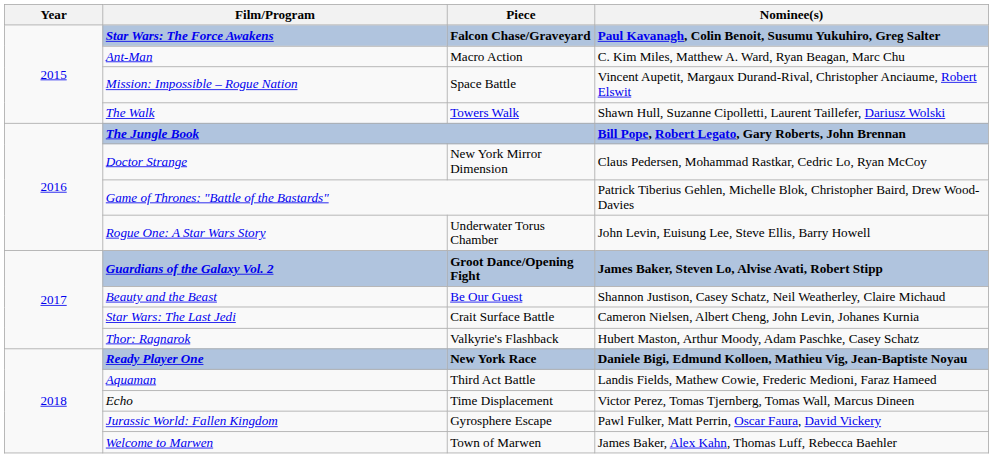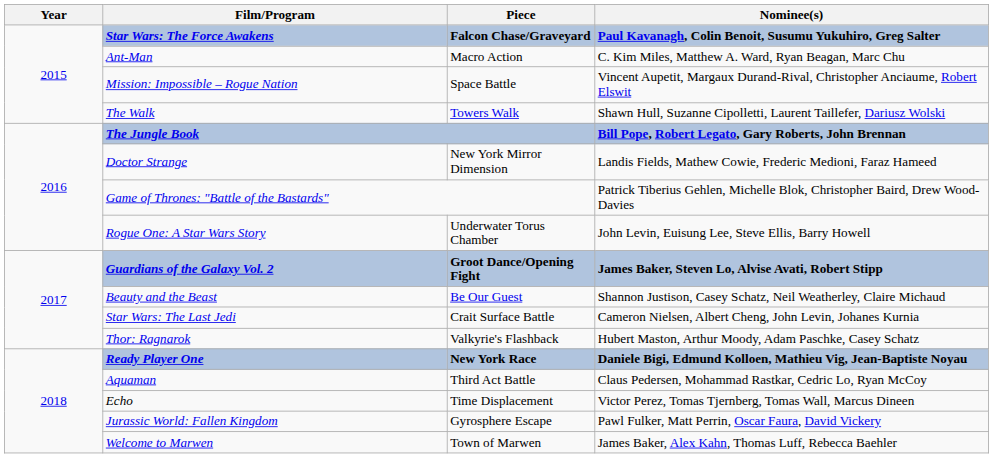 <table class="wikitable" width="95%" cellpadding="5">
 <tr>
 <th width="10%">Year</th>
 <th width="35%">Film/Program</th>
 <th width="15%">Piece</th>
 <th width="45%">Nominee(s)</th>
 </tr>
 <tr>
 <td rowspan="4" style="text-align:center;"><a href='#'>2015</a><br></td>
 <td style="background:#B0C4DE;"><strong><em><a href='#'>Star Wars: The Force Awakens</a></em></strong></td>
 <td style="background:#B0C4DE;"><strong>Falcon Chase/Graveyard</strong></td>
 <td style="background:#B0C4DE;"><strong><a href='#'>Paul Kavanagh</a>, Colin Benoit, Susumu Yukuhiro, Greg Salter</strong></td>
 </tr>
 <tr>
 <td><em><a href='#'>Ant-Man</a></em></td>
 <td>Macro Action</td>
 <td>C. Kim Miles, Matthew A. Ward, Ryan Beagan, Marc Chu</td>
 </tr>
 <tr>
 <td><em><a href='#'>Mission: Impossible – Rogue Nation</a></em></td>
 <td>Space Battle</td>
 <td>Vincent Aupetit, Margaux Durand-Rival, Christopher Anciaume, <a href='#'>Robert Elswit</a></td>
 </tr>
 <tr>
 <td><em><a href='#'>The Walk</a></em></td>
 <td><a href='#'>Towers Walk</a></td>
 <td>Shawn Hull, Suzanne Cipolletti, Laurent Taillefer, <a href='#'>Dariusz Wolski</a></td>
 </tr>
 <tr>
 <td rowspan="4" style="text-align:center;"><a href='#'>2016</a><br></td>
 <td style="background:#B0C4DE;" colspan="2"><strong><em><a href='#'>The Jungle Book</a></em></strong></td>
 <td style="background:#B0C4DE;"><strong><a href='#'>Bill Pope</a>, <a href='#'>Robert Legato</a>, Gary Roberts, John Brennan</strong></td>
 </tr>
 <tr>
 <td><em><a href='#'>Doctor Strange</a></em></td>
 <td>New York Mirror Dimension</td>
-<td>Claus Pedersen, Mohammad Rastkar, Cedric Lo, Ryan McCoy</td>
+<td>Landis Fields, Mathew Cowie, Frederic Medioni, Faraz Hameed</td>
 </tr>
 <tr>
 <td colspan="2"><em><a href='#'>Game of Thrones: "Battle of the Bastards"</a></em></td>
 <td>Patrick Tiberius Gehlen, Michelle Blok, Christopher Baird, Drew Wood-Davies</td>
 </tr>
 <tr>
 <td><em><a href='#'>Rogue One: A Star Wars Story</a></em></td>
 <td>Underwater Torus Chamber</td>
 <td>John Levin, Euisung Lee, Steve Ellis, Barry Howell</td>
 </tr>
 <tr>
 <td rowspan="4" style="text-align:center;"><a href='#'>2017</a><br></td>
 <td style="background:#B0C4DE;"><strong><em><a href='#'>Guardians of the Galaxy Vol. 2</a></em></strong></td>
 <td style="background:#B0C4DE;"><strong>Groot Dance/Opening Fight</strong></td>
 <td style="background:#B0C4DE;"><strong>James Baker, Steven Lo, Alvise Avati, Robert Stipp</strong></td>
 </tr>
 <tr>
 <td><em><a href='#'>Beauty and the Beast</a></em></td>
 <td><a href='#'>Be Our Guest</a></td>
 <td>Shannon Justison, Casey Schatz, Neil Weatherley, Claire Michaud</td>
 </tr>
 <tr>
 <td><em><a href='#'>Star Wars: The Last Jedi</a></em></td>
 <td>Crait Surface Battle</td>
 <td>Cameron Nielsen, Albert Cheng, John Levin, Johanes Kurnia</td>
 </tr>
 <tr>
 <td><em><a href='#'>Thor: Ragnarok</a></em></td>
 <td>Valkyrie's Flashback</td>
 <td>Hubert Maston, Arthur Moody, Adam Paschke, Casey Schatz</td>
 </tr>
 <tr>
 <td rowspan="5" style="text-align:center;"><a href='#'>2018</a><br></td>
 <td style="background:#B0C4DE;"><strong><em><a href='#'>Ready Player One</a></em></strong></td>
 <td style="background:#B0C4DE;"><strong>New York Race</strong></td>
 <td style="background:#B0C4DE;"><strong>Daniele Bigi, Edmund Kolloen, Mathieu Vig, Jean-Baptiste Noyau</strong></td>
 </tr>
 <tr>
 <td><em><a href='#'>Aquaman</a></em></td>
 <td>Third Act Battle</td>
-<td>Landis Fields, Mathew Cowie, Frederic Medioni, Faraz Hameed</td>
+<td>Claus Pedersen, Mohammad Rastkar, Cedric Lo, Ryan McCoy</td>
 </tr>
 <tr>
 <td><em>Echo</em></td>
 <td>Time Displacement</td>
 <td>Victor Perez, Tomas Tjernberg, Tomas Wall, Marcus Dineen</td>
 </tr>
 <tr>
 <td><em><a href='#'>Jurassic World: Fallen Kingdom</a></em></td>
 <td>Gyrosphere Escape</td>
 <td>Pawl Fulker, Matt Perrin, <a href='#'>Oscar Faura</a>, <a href='#'>David Vickery</a></td>
 </tr>
 <tr>
 <td><em><a href='#'>Welcome to Marwen</a></em></td>
 <td>Town of Marwen</td>
 <td>James Baker, <a href='#'>Alex Kahn</a>, Thomas Luff, Rebecca Baehler</td>
 </tr>
 </table>
